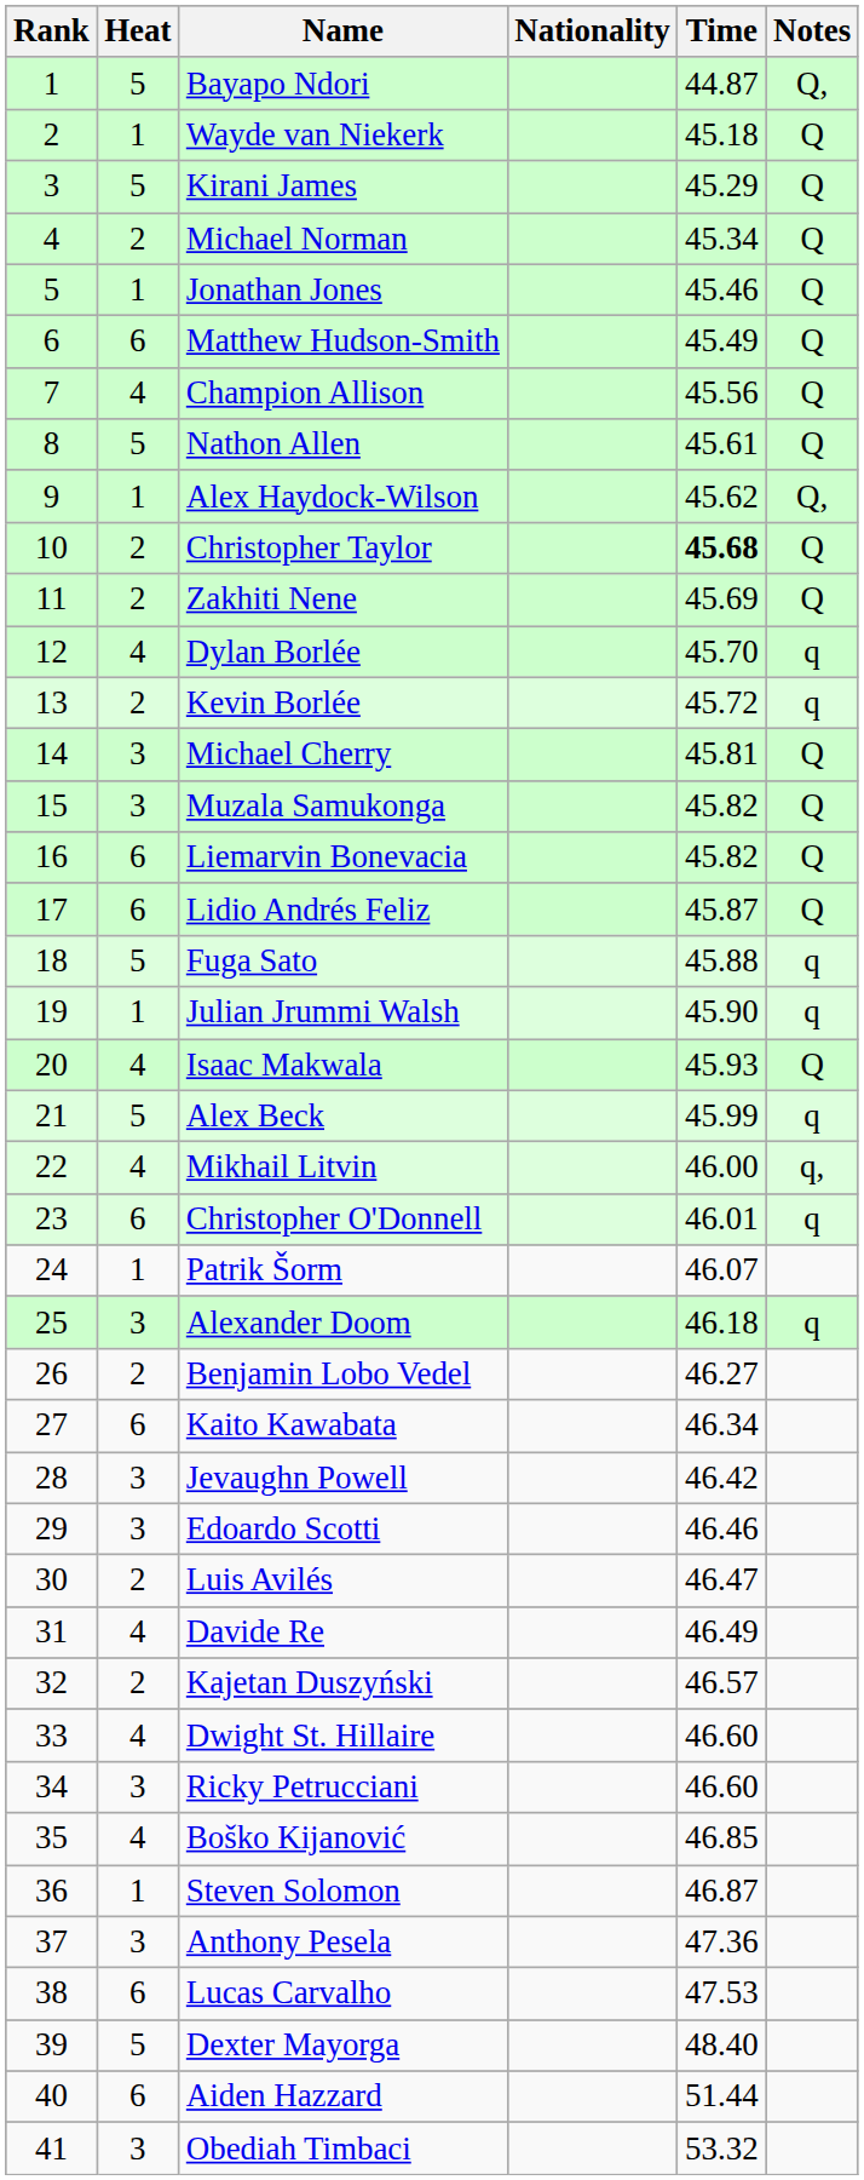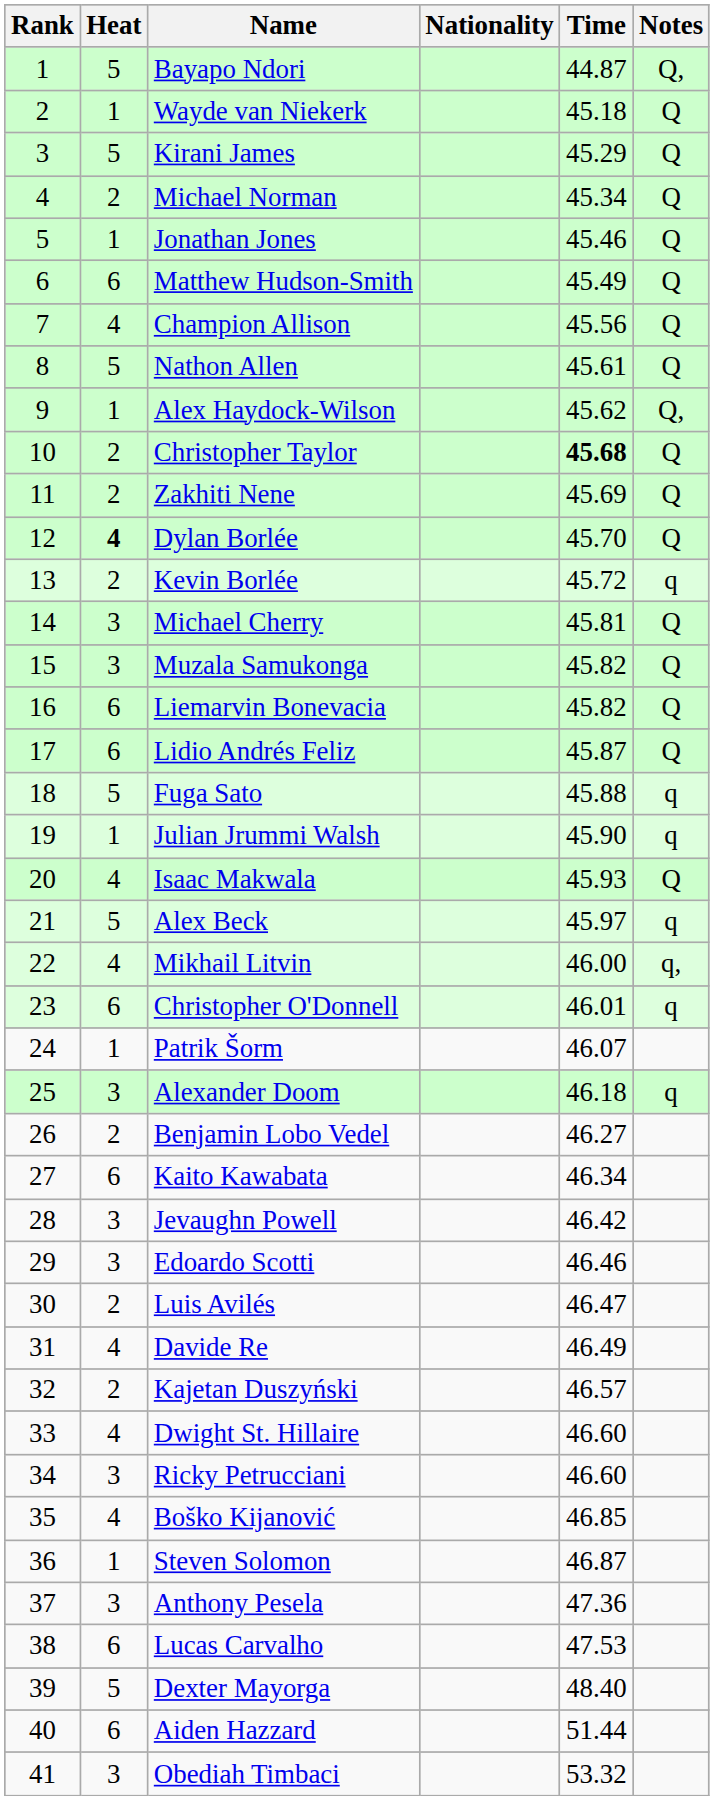 <table class="wikitable sortable" style="text-align:center">
 <tr>
 <th>Rank</th>
 <th>Heat</th>
 <th>Name</th>
 <th>Nationality</th>
 <th>Time</th>
 <th>Notes</th>
 </tr>
 <tr bgcolor=ccffcc>
 <td>1</td>
 <td>5</td>
 <td align=left><a href='#'>Bayapo Ndori</a></td>
 <td align=left></td>
 <td>44.87</td>
 <td>Q, </td>
 </tr>
 <tr bgcolor=ccffcc>
 <td>2</td>
 <td>1</td>
 <td align=left><a href='#'>Wayde van Niekerk</a></td>
 <td align=left></td>
 <td>45.18</td>
 <td>Q</td>
 </tr>
 <tr bgcolor=ccffcc>
 <td>3</td>
 <td>5</td>
 <td align=left><a href='#'>Kirani James</a></td>
 <td align=left></td>
 <td>45.29</td>
 <td>Q</td>
 </tr>
 <tr bgcolor=ccffcc>
 <td>4</td>
 <td>2</td>
 <td align=left><a href='#'>Michael Norman</a></td>
 <td align=left></td>
 <td>45.34</td>
 <td>Q</td>
 </tr>
 <tr bgcolor=ccffcc>
 <td>5</td>
 <td>1</td>
 <td align=left><a href='#'>Jonathan Jones</a></td>
 <td align=left></td>
 <td>45.46</td>
 <td>Q</td>
 </tr>
 <tr bgcolor=ccffcc>
 <td>6</td>
 <td>6</td>
 <td align=left><a href='#'>Matthew Hudson-Smith</a></td>
 <td align=left></td>
 <td>45.49</td>
 <td>Q</td>
 </tr>
 <tr bgcolor=ccffcc>
 <td>7</td>
 <td>4</td>
 <td align=left><a href='#'>Champion Allison</a></td>
 <td align=left></td>
 <td>45.56</td>
 <td>Q</td>
 </tr>
 <tr bgcolor=ccffcc>
 <td>8</td>
 <td>5</td>
 <td align=left><a href='#'>Nathon Allen</a></td>
 <td align=left></td>
 <td>45.61</td>
 <td>Q</td>
 </tr>
 <tr bgcolor=ccffcc>
 <td>9</td>
 <td>1</td>
 <td align=left><a href='#'>Alex Haydock-Wilson</a></td>
 <td align=left></td>
 <td>45.62</td>
 <td>Q, </td>
 </tr>
 <tr bgcolor=ccffcc>
 <td>10</td>
 <td>2</td>
 <td align=left><a href='#'>Christopher Taylor</a></td>
 <td align=left></td>
 <td><strong>45.68</strong></td>
 <td>Q</td>
 </tr>
 <tr bgcolor=ccffcc>
 <td>11</td>
 <td>2</td>
 <td align=left><a href='#'>Zakhiti Nene</a></td>
 <td align=left></td>
 <td>45.69</td>
 <td>Q</td>
 </tr>
 <tr bgcolor=ccffcc>
 <td>12</td>
-<td>4</td>
+<td><strong>4</strong></td>
 <td align=left><a href='#'>Dylan Borlée</a></td>
 <td align=left></td>
 <td>45.70</td>
-<td>q</td>
+<td>Q</td>
 </tr>
 <tr bgcolor=ddffdd>
 <td>13</td>
 <td>2</td>
 <td align=left><a href='#'>Kevin Borlée</a></td>
 <td align=left></td>
 <td>45.72</td>
 <td>q</td>
 </tr>
 <tr bgcolor=ccffcc>
 <td>14</td>
 <td>3</td>
 <td align=left><a href='#'>Michael Cherry</a></td>
 <td align=left></td>
 <td>45.81</td>
 <td>Q</td>
 </tr>
 <tr bgcolor=ccffcc>
 <td>15</td>
 <td>3</td>
 <td align=left><a href='#'>Muzala Samukonga</a></td>
 <td align=left></td>
 <td>45.82</td>
 <td>Q</td>
 </tr>
 <tr bgcolor=ccffcc>
 <td>16</td>
 <td>6</td>
 <td align=left><a href='#'>Liemarvin Bonevacia</a></td>
 <td align=left></td>
 <td>45.82</td>
 <td>Q</td>
 </tr>
 <tr bgcolor=ccffcc>
 <td>17</td>
 <td>6</td>
 <td align=left><a href='#'>Lidio Andrés Feliz</a></td>
 <td align=left></td>
 <td>45.87</td>
 <td>Q</td>
 </tr>
 <tr bgcolor=ddffdd>
 <td>18</td>
 <td>5</td>
 <td align=left><a href='#'>Fuga Sato</a></td>
 <td align=left></td>
 <td>45.88</td>
 <td>q</td>
 </tr>
 <tr bgcolor=ddffdd>
 <td>19</td>
 <td>1</td>
 <td align=left><a href='#'>Julian Jrummi Walsh</a></td>
 <td align=left></td>
 <td>45.90</td>
 <td>q</td>
 </tr>
 <tr bgcolor=ccffcc>
 <td>20</td>
 <td>4</td>
 <td align=left><a href='#'>Isaac Makwala</a></td>
 <td align=left></td>
 <td>45.93</td>
 <td>Q</td>
 </tr>
 <tr bgcolor=ddffdd>
 <td>21</td>
 <td>5</td>
 <td align=left><a href='#'>Alex Beck</a></td>
 <td align=left></td>
-<td>45.99</td>
+<td>45.97</td>
 <td>q</td>
 </tr>
 <tr bgcolor=ddffdd>
 <td>22</td>
 <td>4</td>
 <td align=left><a href='#'>Mikhail Litvin</a></td>
 <td align=left></td>
 <td>46.00</td>
 <td>q, </td>
 </tr>
 <tr bgcolor=ddffdd>
 <td>23</td>
 <td>6</td>
 <td align=left><a href='#'>Christopher O'Donnell</a></td>
 <td align=left></td>
 <td>46.01</td>
 <td>q</td>
 </tr>
 <tr>
 <td>24</td>
 <td>1</td>
 <td align=left><a href='#'>Patrik Šorm</a></td>
 <td align=left></td>
 <td>46.07</td>
 <td></td>
 </tr>
 <tr bgcolor=ccffcc>
 <td>25</td>
 <td>3</td>
 <td align=left><a href='#'>Alexander Doom</a></td>
 <td align=left></td>
 <td>46.18</td>
 <td>q</td>
 </tr>
 <tr>
 <td>26</td>
 <td>2</td>
 <td align=left><a href='#'>Benjamin Lobo Vedel</a></td>
 <td align=left></td>
 <td>46.27</td>
 <td></td>
 </tr>
 <tr>
 <td>27</td>
 <td>6</td>
 <td align=left><a href='#'>Kaito Kawabata</a></td>
 <td align=left></td>
 <td>46.34</td>
 <td></td>
 </tr>
 <tr>
 <td>28</td>
 <td>3</td>
 <td align=left><a href='#'>Jevaughn Powell</a></td>
 <td align=left></td>
 <td>46.42</td>
 <td></td>
 </tr>
 <tr>
 <td>29</td>
 <td>3</td>
 <td align=left><a href='#'>Edoardo Scotti</a></td>
 <td align=left></td>
 <td>46.46</td>
 <td></td>
 </tr>
 <tr>
 <td>30</td>
 <td>2</td>
 <td align=left><a href='#'>Luis Avilés</a></td>
 <td align=left></td>
 <td>46.47</td>
 <td></td>
 </tr>
 <tr>
 <td>31</td>
 <td>4</td>
 <td align=left><a href='#'>Davide Re</a></td>
 <td align=left></td>
 <td>46.49</td>
 <td></td>
 </tr>
 <tr>
 <td>32</td>
 <td>2</td>
 <td align=left><a href='#'>Kajetan Duszyński</a></td>
 <td align=left></td>
 <td>46.57</td>
 <td></td>
 </tr>
 <tr>
 <td>33</td>
 <td>4</td>
 <td align=left><a href='#'>Dwight St. Hillaire</a></td>
 <td align=left></td>
 <td>46.60</td>
 <td></td>
 </tr>
 <tr>
 <td>34</td>
 <td>3</td>
 <td align=left><a href='#'>Ricky Petrucciani</a></td>
 <td align=left></td>
 <td>46.60</td>
 <td></td>
 </tr>
 <tr>
 <td>35</td>
 <td>4</td>
 <td align=left><a href='#'>Boško Kijanović</a></td>
 <td align=left></td>
 <td>46.85</td>
 <td></td>
 </tr>
 <tr>
 <td>36</td>
 <td>1</td>
 <td align=left><a href='#'>Steven Solomon</a></td>
 <td align=left></td>
 <td>46.87</td>
 <td></td>
 </tr>
 <tr>
 <td>37</td>
 <td>3</td>
 <td align=left><a href='#'>Anthony Pesela</a></td>
 <td align=left></td>
 <td>47.36</td>
 <td></td>
 </tr>
 <tr>
 <td>38</td>
 <td>6</td>
 <td align=left><a href='#'>Lucas Carvalho</a></td>
 <td align=left></td>
 <td>47.53</td>
 <td></td>
 </tr>
 <tr>
 <td>39</td>
 <td>5</td>
 <td align=left><a href='#'>Dexter Mayorga</a></td>
 <td align=left></td>
 <td>48.40</td>
 <td></td>
 </tr>
 <tr>
 <td>40</td>
 <td>6</td>
 <td align=left><a href='#'>Aiden Hazzard</a></td>
 <td align=left></td>
 <td>51.44</td>
 <td></td>
 </tr>
 <tr>
 <td>41</td>
 <td>3</td>
 <td align=left><a href='#'>Obediah Timbaci</a></td>
 <td align=left></td>
 <td>53.32</td>
 <td></td>
 </tr>
 </table>
